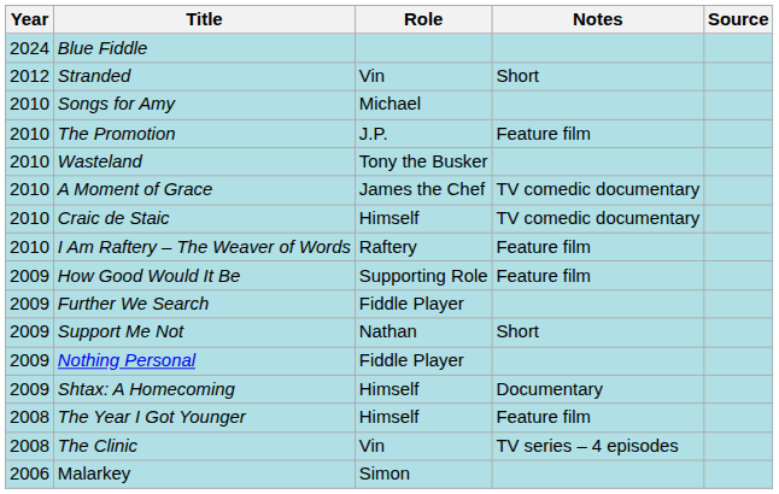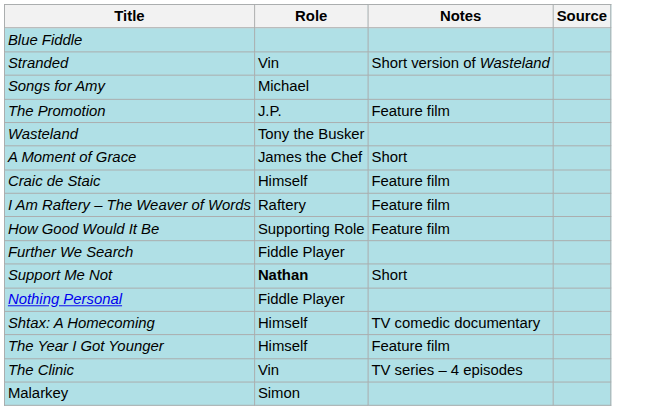 <table class="wikitable" style="background: #B0E0E6; color: black">
 <tr>
-<th>Year</th>
 <th>Title</th>
 <th>Role</th>
 <th>Notes</th>
 <th>Source</th>
 </tr>
 <tr>
-<td>2024</td>
 <td><em>Blue Fiddle</em></td>
 <td></td>
 <td></td>
 <td></td>
 </tr>
 <tr>
-<td>2012</td>
 <td><em>Stranded</em></td>
 <td>Vin</td>
-<td>Short</td>
+<td>Short version of <em>Wasteland</em></td>
 <td></td>
 </tr>
 <tr>
-<td>2010</td>
 <td><em>Songs for Amy</em></td>
 <td>Michael</td>
 <td></td>
 <td></td>
 </tr>
 <tr>
-<td>2010</td>
 <td><em>The Promotion</em></td>
 <td>J.P.</td>
 <td>Feature film</td>
 <td></td>
 </tr>
 <tr>
-<td>2010</td>
 <td><em>Wasteland</em></td>
 <td>Tony the Busker</td>
 <td></td>
 <td></td>
 </tr>
 <tr>
-<td>2010</td>
 <td><em>A Moment of Grace</em></td>
 <td>James the Chef</td>
-<td>TV comedic documentary</td>
+<td>Short</td>
 <td></td>
 </tr>
 <tr>
-<td>2010</td>
 <td><em>Craic de Staic</em></td>
 <td>Himself</td>
-<td>TV comedic documentary</td>
+<td>Feature film</td>
 <td></td>
 </tr>
 <tr>
-<td>2010</td>
 <td><em>I Am Raftery – The Weaver of Words</em></td>
 <td>Raftery</td>
 <td>Feature film</td>
 <td></td>
 </tr>
 <tr>
-<td>2009</td>
 <td><em>How Good Would It Be</em></td>
 <td>Supporting Role</td>
 <td>Feature film</td>
 <td></td>
 </tr>
 <tr>
-<td>2009</td>
 <td><em>Further We Search</em></td>
 <td>Fiddle Player</td>
 <td></td>
 <td></td>
 </tr>
 <tr>
-<td>2009</td>
 <td><em>Support Me Not</em></td>
-<td>Nathan</td>
+<td><strong>Nathan</strong></td>
 <td>Short</td>
 <td></td>
 </tr>
 <tr>
-<td>2009</td>
 <td><a href='#'><em>Nothing Personal</em></a></td>
 <td>Fiddle Player</td>
 <td></td>
 <td></td>
 </tr>
 <tr>
-<td>2009</td>
 <td><em>Shtax: A Homecoming</em></td>
 <td>Himself</td>
-<td>Documentary</td>
+<td>TV comedic documentary</td>
 <td></td>
 </tr>
 <tr>
-<td>2008</td>
 <td><em>The Year I Got Younger</em></td>
 <td>Himself</td>
 <td>Feature film</td>
 <td></td>
 </tr>
 <tr>
-<td>2008</td>
 <td><em>The Clinic</em></td>
 <td>Vin</td>
 <td>TV series – 4 episodes</td>
 <td></td>
 </tr>
 <tr>
-<td>2006</td>
 <td>Malarkey</td>
 <td>Simon</td>
 <td> </td>
 <td></td>
 </tr>
 </table>
